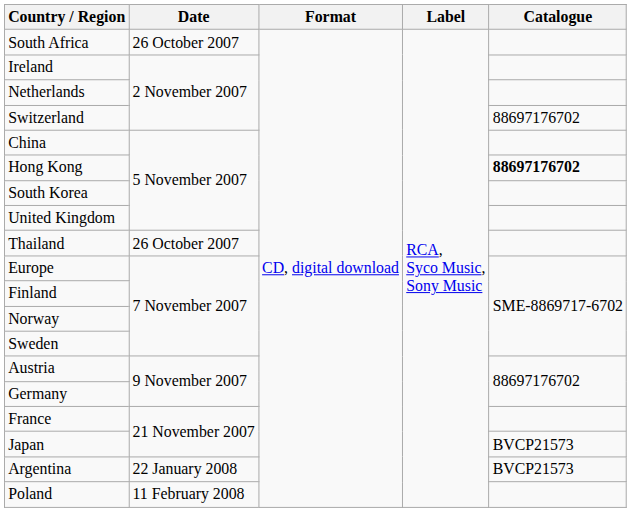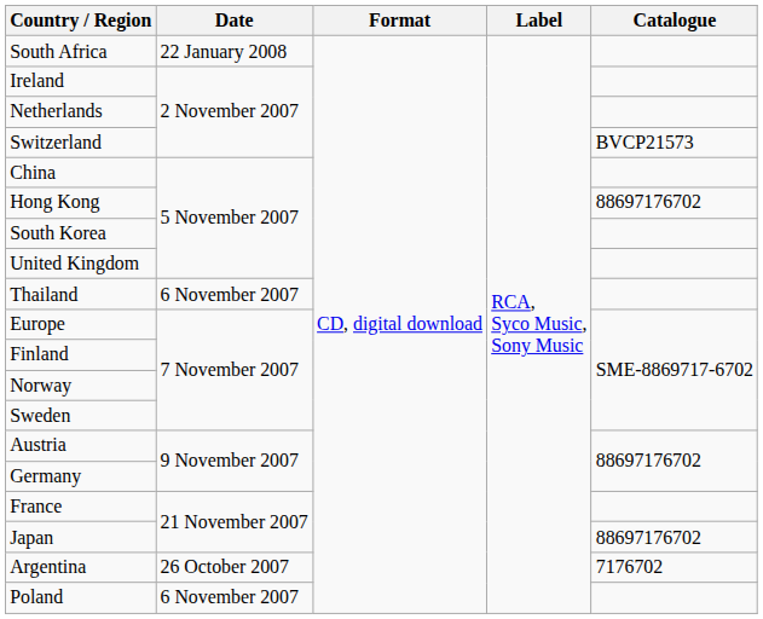 <table class="wikitable">
 <tr>
 <th>Country / Region</th>
 <th>Date</th>
 <th>Format</th>
 <th>Label</th>
 <th>Catalogue</th>
 </tr>
 <tr>
 <td>South Africa</td>
-<td>26 October 2007</td>
+<td>22 January 2008</td>
 <td rowspan=24><a href='#'>CD</a>, <a href='#'>digital download</a></td>
 <td rowspan=19><a href='#'>RCA</a>,<br> <a href='#'>Syco Music</a>,<br> <a href='#'>Sony Music</a></td>
 <td></td>
 </tr>
 <tr>
 <td>Ireland</td>
 <td rowspan=3>2 November 2007</td>
 <td></td>
 </tr>
 <tr>
 <td>Netherlands</td>
 <td></td>
 </tr>
 <tr>
 <td>Switzerland</td>
-<td>88697176702</td>
+<td>BVCP21573</td>
 </tr>
 <tr>
 <td>China</td>
 <td rowspan=4>5 November 2007</td>
 <td></td>
 </tr>
 <tr>
 <td>Hong Kong</td>
-<td><strong>88697176702</strong></td>
+<td>88697176702</td>
 </tr>
 <tr>
 <td>South Korea</td>
 </tr>
 <tr>
 <td>United Kingdom</td>
 <td></td>
 </tr>
 <tr>
 <td>Thailand</td>
-<td>26 October 2007</td>
+<td>6 November 2007</td>
 <td></td>
 </tr>
 <tr>
 <td>Europe</td>
 <td rowspan=4>7 November 2007</td>
 <td rowspan=4>SME-8869717-6702</td>
 </tr>
 <tr>
 <td>Finland</td>
 </tr>
 <tr>
 <td>Norway</td>
 </tr>
 <tr>
 <td>Sweden</td>
 </tr>
 <tr>
 <td>Austria</td>
 <td rowspan=2>9 November 2007</td>
 <td rowspan=2>88697176702</td>
 </tr>
 <tr>
 <td>Germany</td>
 </tr>
 <tr>
 <td>France</td>
 <td rowspan=2>21 November 2007</td>
 <td></td>
 </tr>
 <tr>
 <td>Japan</td>
-<td>BVCP21573</td>
+<td>88697176702</td>
 </tr>
 <tr>
 <td>Argentina</td>
-<td>22 January 2008</td>
-<td>BVCP21573</td>
+<td>26 October 2007</td>
+<td>7176702</td>
 </tr>
 <tr>
 <td>Poland</td>
-<td>11 February 2008</td>
+<td>6 November 2007</td>
 <td></td>
 </tr>
 </table>
